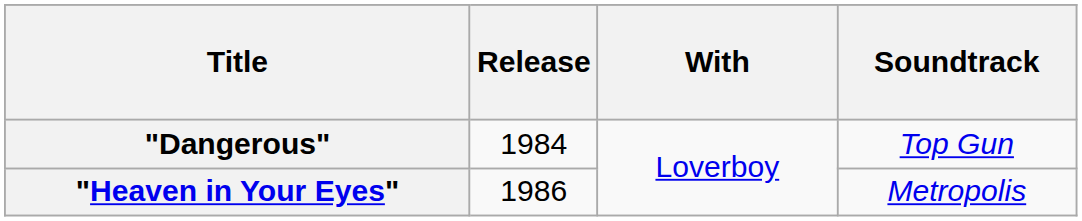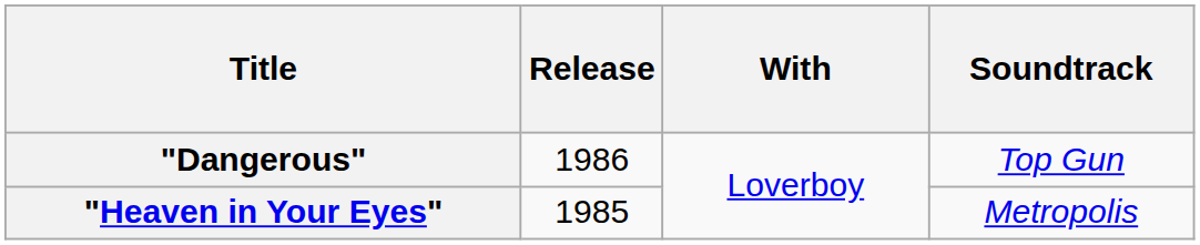 <table class="wikitable plainrowheaders" style="text-align:center;">
 <tr>
 <th scope="col" style="width:15em;"><br>Title<br><br></th>
 <th scope="col">Release</th>
 <th scope="col" style="width:7.5em;">With</th>
 <th scope="col" style="width:7.5em;">Soundtrack</th>
 </tr>
 <tr>
 <th scope="row">"Dangerous"</th>
-<td>1984</td>
+<td>1986</td>
 <td rowspan="2"><a href='#'>Loverboy</a></td>
 <td><em><a href='#'>Top Gun</a></em></td>
 </tr>
 <tr>
 <th scope="row">"<a href='#'>Heaven in Your Eyes</a>"</th>
-<td>1986</td>
+<td>1985</td>
 <td><em><a href='#'>Metropolis</a></em></td>
 </tr>
 </table>
